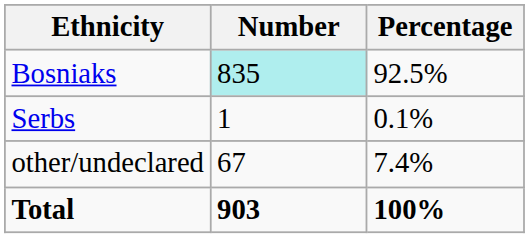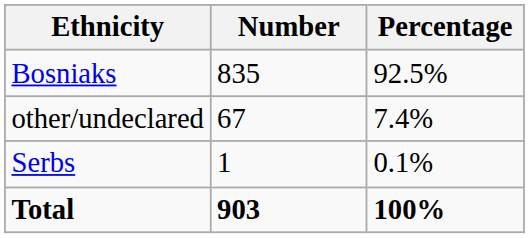 <table class="wikitable">
 <tr>
 <th width="100px">Ethnicity</th>
 <th width="80px">Number</th>
 <th width="80px">Percentage</th>
 </tr>
 <tr>
 <td><a href='#'>Bosniaks</a></td>
-<td style="background: paleturquoise;">835</td>
+<td>835</td>
 <td>92.5%</td>
+</tr>
+<tr>
+<td>other/undeclared</td>
+<td>67</td>
+<td>7.4%</td>
 </tr>
 <tr>
 <td><a href='#'>Serbs</a></td>
 <td>1</td>
 <td>0.1%</td>
 </tr>
 <tr>
-<td>other/undeclared</td>
-<td>67</td>
-<td>7.4%</td>
-</tr>
-<tr>
 <td><strong>Total</strong></td>
 <td><strong>903</strong></td>
 <td><strong>100%</strong></td>
 </tr>
 </table>
